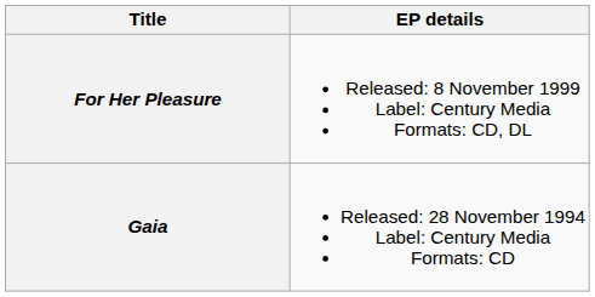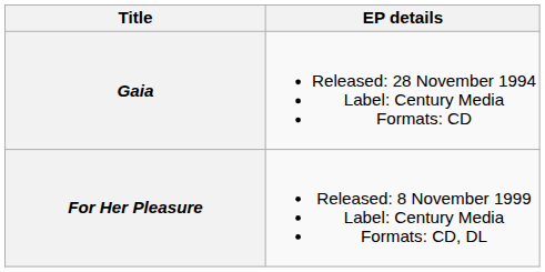 <table class="wikitable plainrowheaders" style="text-align:center;">
 <tr>
 <th scope="col" style="width:15em;">Title</th>
 <th scope="col">EP details</th>
 </tr>
 <tr>
+<th scope="row"><em>Gaia</em></th>
+<td><br><ul><li>Released: 28 November 1994</li><li>Label: Century Media</li><li>Formats: CD</li></ul></td>
+</tr>
+<tr>
 <th scope="row"><em>For Her Pleasure</em></th>
 <td><br><ul><li>Released: 8 November 1999</li><li>Label: Century Media</li><li>Formats: CD, DL</li></ul></td>
 </tr>
-<tr>
-<th scope="row"><em>Gaia</em></th>
-<td><br><ul><li>Released: 28 November 1994</li><li>Label: Century Media</li><li>Formats: CD</li></ul></td>
-</tr>
 </table>
